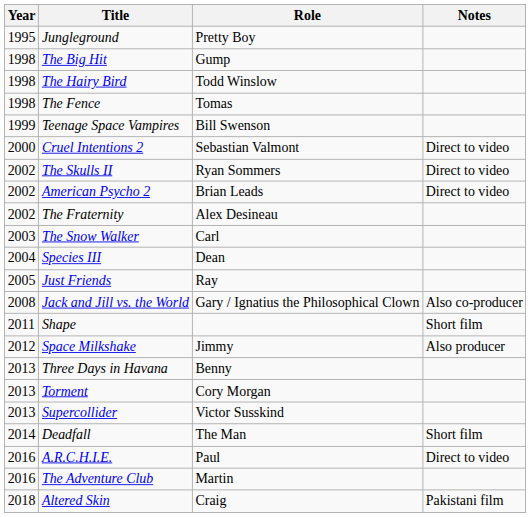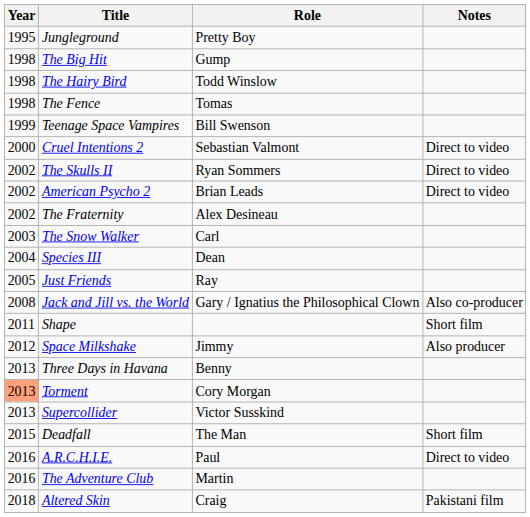 <table class = "wikitable sortable">
 <tr>
 <th>Year</th>
 <th>Title</th>
 <th>Role</th>
 <th class = "unsortable">Notes</th>
 </tr>
 <tr>
 <td>1995</td>
 <td><em>Jungleground</em></td>
 <td>Pretty Boy</td>
 <td></td>
 </tr>
 <tr>
 <td>1998</td>
 <td data-sort-value="Big Hit, The"><em><a href='#'>The Big Hit</a></em></td>
 <td>Gump</td>
 <td></td>
 </tr>
 <tr>
 <td>1998</td>
 <td data-sort-value="Hairy Bird, The"><em><a href='#'>The Hairy Bird</a></em></td>
 <td>Todd Winslow</td>
 <td></td>
 </tr>
 <tr>
 <td>1998</td>
 <td data-sort-value="Fence, The"><em>The Fence</em></td>
 <td>Tomas</td>
 <td></td>
 </tr>
 <tr>
 <td>1999</td>
 <td><em>Teenage Space Vampires</em></td>
 <td>Bill Swenson</td>
 <td></td>
 </tr>
 <tr>
 <td>2000</td>
 <td><em><a href='#'>Cruel Intentions 2</a></em></td>
 <td>Sebastian Valmont</td>
 <td>Direct to video</td>
 </tr>
 <tr>
 <td>2002</td>
 <td data-sort-value="Skulls II, The"><em><a href='#'>The Skulls II</a></em></td>
 <td>Ryan Sommers</td>
 <td>Direct to video</td>
 </tr>
 <tr>
 <td>2002</td>
 <td><em><a href='#'>American Psycho 2</a></em></td>
 <td>Brian Leads</td>
 <td>Direct to video</td>
 </tr>
 <tr>
 <td>2002</td>
 <td data-sort-value="Fraternity, The"><em>The Fraternity</em></td>
 <td>Alex Desineau</td>
 <td></td>
 </tr>
 <tr>
 <td>2003</td>
 <td data-sort-value="Snow Walker, The"><em><a href='#'>The Snow Walker</a></em></td>
 <td>Carl</td>
 <td></td>
 </tr>
 <tr>
 <td>2004</td>
 <td><em><a href='#'>Species III</a></em></td>
 <td>Dean</td>
 <td></td>
 </tr>
 <tr>
 <td>2005</td>
 <td><em><a href='#'>Just Friends</a></em></td>
 <td>Ray</td>
 <td></td>
 </tr>
 <tr>
 <td>2008</td>
 <td><em><a href='#'>Jack and Jill vs. the World</a></em></td>
 <td>Gary / Ignatius the Philosophical Clown</td>
 <td>Also co-producer</td>
 </tr>
 <tr>
 <td>2011</td>
 <td><em>Shape</em></td>
 <td></td>
 <td>Short film</td>
 </tr>
 <tr>
 <td>2012</td>
 <td><em><a href='#'>Space Milkshake</a></em></td>
 <td>Jimmy</td>
 <td>Also producer</td>
 </tr>
 <tr>
 <td>2013</td>
 <td><em>Three Days in Havana</em></td>
 <td>Benny</td>
 <td></td>
 </tr>
 <tr>
-<td>2013</td>
+<td style="background: lightsalmon;">2013</td>
 <td><em><a href='#'>Torment</a></em></td>
 <td>Cory Morgan</td>
 <td></td>
 </tr>
 <tr>
 <td>2013</td>
 <td><em><a href='#'>Supercollider</a></em></td>
 <td>Victor Susskind</td>
 <td></td>
 </tr>
 <tr>
-<td>2014</td>
+<td>2015</td>
 <td><em>Deadfall</em></td>
 <td>The Man</td>
 <td>Short film</td>
 </tr>
 <tr>
 <td>2016</td>
 <td><em><a href='#'>A.R.C.H.I.E.</a></em></td>
 <td>Paul</td>
 <td>Direct to video</td>
 </tr>
 <tr>
 <td>2016</td>
 <td data-sort-value="Adventure Club, The"><em><a href='#'>The Adventure Club</a></em></td>
 <td>Martin</td>
 <td></td>
 </tr>
 <tr>
 <td>2018</td>
 <td><em><a href='#'>Altered Skin</a></em></td>
 <td>Craig</td>
 <td>Pakistani film</td>
 </tr>
 </table>
